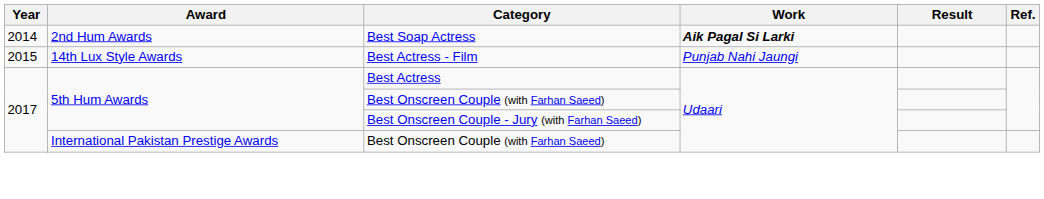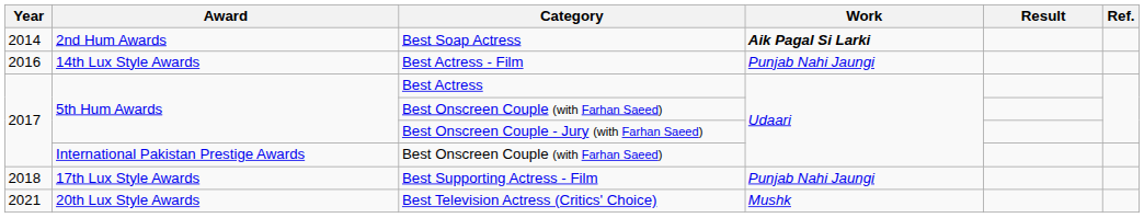 <table class="wikitable plainrowheaders">
 <tr>
 <th width=4%>Year</th>
 <th width=29%>Award</th>
 <th width=29%>Category</th>
 <th width=20%>Work</th>
 <th width=10%>Result</th>
 <th width=3%>Ref.</th>
 </tr>
 <tr>
 <td>2014</td>
 <td><a href='#'>2nd Hum Awards</a></td>
 <td><a href='#'>Best Soap Actress</a></td>
 <td><strong><em>Aik Pagal Si Larki</em></strong></td>
 <td></td>
 <td></td>
 </tr>
 <tr>
-<td>2015</td>
+<td>2016</td>
 <td><a href='#'>14th Lux Style Awards</a></td>
 <td><a href='#'>Best Actress - Film</a></td>
 <td><em><a href='#'>Punjab Nahi Jaungi</a></em></td>
 <td></td>
 <td></td>
 </tr>
 <tr>
 <td rowspan="4">2017</td>
 <td rowspan="3"><a href='#'>5th Hum Awards</a></td>
 <td><a href='#'>Best Actress</a></td>
 <td rowspan="4"><em><a href='#'>Udaari</a></em></td>
 <td></td>
 <td rowspan="3"></td>
 </tr>
 <tr>
 <td><a href='#'>Best Onscreen Couple</a> <small>(with <a href='#'>Farhan Saeed</a>)</small></td>
 <td></td>
 </tr>
 <tr>
 <td><a href='#'>Best Onscreen Couple - Jury</a> <small>(with <a href='#'>Farhan Saeed</a>)</small></td>
 <td></td>
 </tr>
 <tr>
 <td><a href='#'>International Pakistan Prestige Awards</a></td>
 <td>Best Onscreen Couple <small>(with <a href='#'>Farhan Saeed</a>)</small></td>
 <td></td>
 <td></td>
 </tr>
+<tr>
+<td>2018</td>
+<td><a href='#'>17th Lux Style Awards</a></td>
+<td><a href='#'>Best Supporting Actress - Film</a></td>
+<td><em><a href='#'>Punjab Nahi Jaungi</a></em></td>
+<td></td>
+<td></td>
+</tr>
+<tr>
+<td>2021</td>
+<td><a href='#'>20th Lux Style Awards</a></td>
+<td><a href='#'>Best Television Actress (Critics' Choice)</a></td>
+<td><em><a href='#'>Mushk</a></em></td>
+<td></td>
+<td></td>
+</tr>
 </table>
